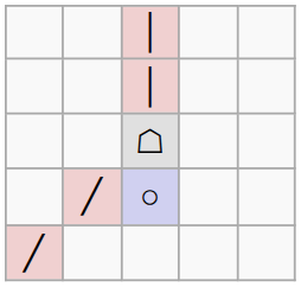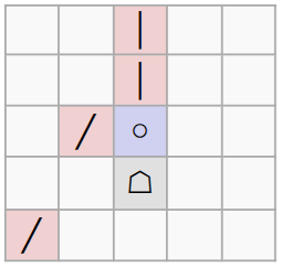 <table border="1" class="wikitable">
 <tr align=center>
 <td width="20"> </td>
 <td width="20"> </td>
 <td width="20" style="background:#f0d0d0;">│</td>
 <td width="20"> </td>
 <td width="20"> </td>
 </tr>
 <tr align=center>
 <td> </td>
 <td> </td>
 <td style="background:#f0d0d0;">│</td>
 <td> </td>
 <td> </td>
 </tr>
 <tr align=center>
 <td> </td>
-<td> </td>
-<td style="background:#e0e0e0;">☖</td>
+<td style="background:#f0d0d0;">╱</td>
+<td style="background:#d0d0f0;">○</td>
 <td> </td>
 <td> </td>
 </tr>
 <tr align=center>
 <td> </td>
-<td style="background:#f0d0d0;">╱</td>
-<td style="background:#d0d0f0;">○</td>
+<td> </td>
+<td style="background:#e0e0e0;">☖</td>
 <td> </td>
 <td> </td>
 </tr>
 <tr align=center>
 <td style="background:#f0d0d0;">╱</td>
 <td> </td>
 <td> </td>
 <td> </td>
 <td> </td>
 </tr>
 </table>
